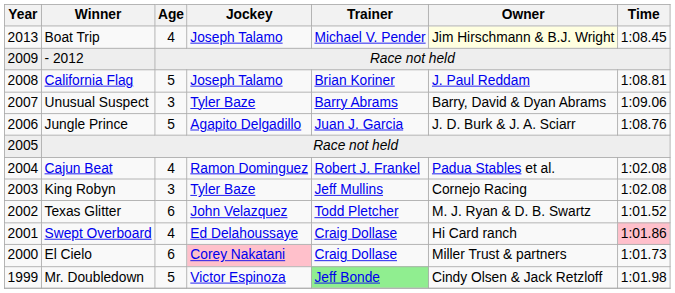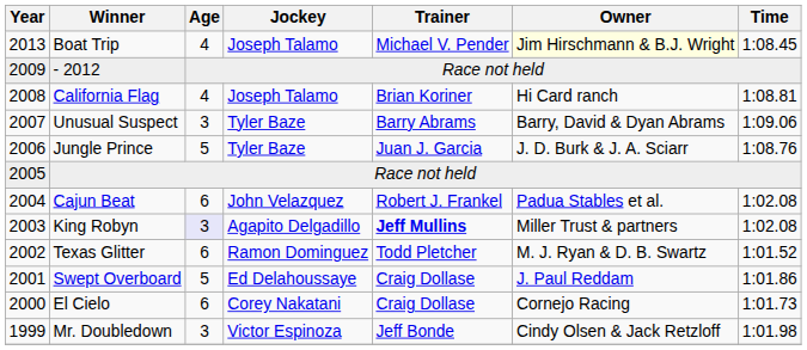 <table class="wikitable sortable">
 <tr>
 <th>Year</th>
 <th>Winner</th>
 <th>Age</th>
 <th>Jockey</th>
 <th>Trainer</th>
 <th>Owner</th>
 <th>Time</th>
 </tr>
 <tr>
 <td align=center>2013</td>
 <td>Boat Trip</td>
 <td align=center>4</td>
 <td><a href='#'>Joseph Talamo</a></td>
 <td><a href='#'>Michael V. Pender</a></td>
 <td style="background: lightyellow;">Jim Hirschmann & B.J. Wright</td>
 <td>1:08.45</td>
 </tr>
 <tr bgcolor="#eeeeee">
 <td align=center>2009</td>
 <td>- 2012</td>
 <td align=center  colspan=7><em>Race not held</em></td>
 </tr>
 <tr>
 <td align=center>2008</td>
 <td><a href='#'>California Flag</a></td>
-<td align=center>5</td>
+<td align=center>4</td>
 <td><a href='#'>Joseph Talamo</a></td>
 <td><a href='#'>Brian Koriner</a></td>
-<td><a href='#'>J. Paul Reddam</a></td>
+<td>Hi Card ranch</td>
 <td>1:08.81</td>
 </tr>
 <tr>
 <td align=center>2007</td>
 <td>Unusual Suspect</td>
 <td align=center>3</td>
 <td><a href='#'>Tyler Baze</a></td>
 <td><a href='#'>Barry Abrams</a></td>
 <td>Barry, David & Dyan Abrams</td>
 <td>1:09.06</td>
 </tr>
 <tr>
 <td align=center>2006</td>
 <td>Jungle Prince</td>
 <td align=center>5</td>
-<td><a href='#'>Agapito Delgadillo</a></td>
+<td><a href='#'>Tyler Baze</a></td>
 <td><a href='#'>Juan J. Garcia</a></td>
 <td>J. D. Burk & J. A. Sciarr</td>
 <td>1:08.76</td>
 </tr>
 <tr bgcolor="#eeeeee">
 <td align=center>2005</td>
 <td align=center  colspan=7><em>Race not held</em></td>
 </tr>
 <tr>
 <td align=center>2004</td>
 <td><a href='#'>Cajun Beat</a></td>
-<td align=center>4</td>
-<td><a href='#'>Ramon Dominguez</a></td>
+<td align=center>6</td>
+<td><a href='#'>John Velazquez</a></td>
 <td><a href='#'>Robert J. Frankel</a></td>
 <td><a href='#'>Padua Stables</a> et al.</td>
 <td>1:02.08</td>
 </tr>
 <tr>
 <td align=center>2003</td>
 <td>King Robyn</td>
-<td align=center>3</td>
-<td><a href='#'>Tyler Baze</a></td>
-<td><a href='#'>Jeff Mullins</a></td>
-<td>Cornejo Racing</td>
+<td align=center style="background: lavender;">3</td>
+<td><a href='#'>Agapito Delgadillo</a></td>
+<td><strong><a href='#'>Jeff Mullins</a></strong></td>
+<td>Miller Trust & partners</td>
 <td>1:02.08</td>
 </tr>
 <tr>
 <td align=center>2002</td>
 <td>Texas Glitter</td>
 <td align=center>6</td>
-<td><a href='#'>John Velazquez</a></td>
+<td><a href='#'>Ramon Dominguez</a></td>
 <td><a href='#'>Todd Pletcher</a></td>
 <td>M. J. Ryan & D. B. Swartz</td>
 <td>1:01.52</td>
 </tr>
 <tr>
 <td align=center>2001</td>
 <td><a href='#'>Swept Overboard</a></td>
-<td align=center>4</td>
+<td align=center>5</td>
 <td><a href='#'>Ed Delahoussaye</a></td>
 <td><a href='#'>Craig Dollase</a></td>
-<td>Hi Card ranch</td>
-<td style="background: pink;">1:01.86</td>
+<td><a href='#'>J. Paul Reddam</a></td>
+<td>1:01.86</td>
 </tr>
 <tr>
 <td align=center>2000</td>
 <td>El Cielo</td>
 <td align=center>6</td>
-<td style="background: pink;"><a href='#'>Corey Nakatani</a></td>
+<td><a href='#'>Corey Nakatani</a></td>
 <td><a href='#'>Craig Dollase</a></td>
-<td>Miller Trust & partners</td>
+<td>Cornejo Racing</td>
 <td>1:01.73</td>
 </tr>
 <tr>
 <td align=center>1999</td>
 <td>Mr. Doubledown</td>
-<td align=center>5</td>
+<td align=center>3</td>
 <td><a href='#'>Victor Espinoza</a></td>
-<td style="background: lightgreen;"><a href='#'>Jeff Bonde</a></td>
+<td><a href='#'>Jeff Bonde</a></td>
 <td>Cindy Olsen & Jack Retzloff</td>
 <td>1:01.98</td>
 </tr>
 <tr>
 </tr>
 </table>
